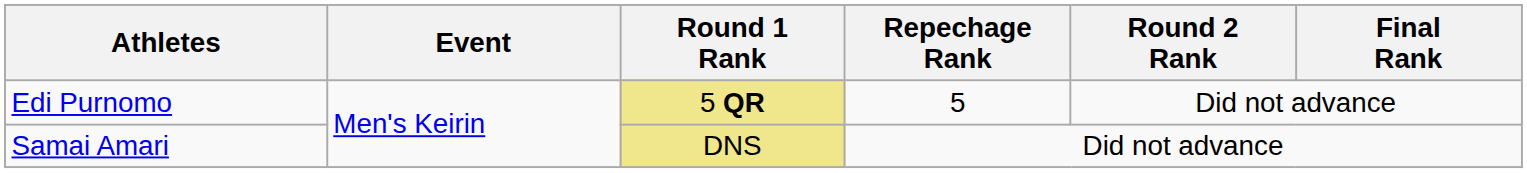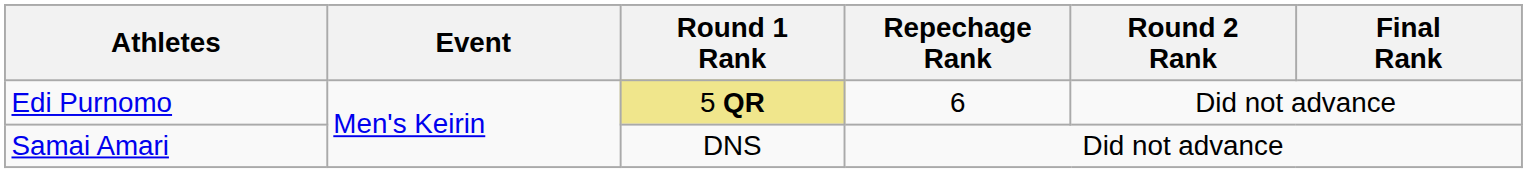 <table class=wikitable style="font-size:90%; text-align:center">
 <tr>
 <th width="160">Athletes</th>
 <th width="145">Event</th>
 <th width="110">Round 1<br>Rank</th>
 <th width="110">Repechage<br>Rank</th>
 <th width="110">Round 2<br>Rank</th>
 <th width="110">Final<br>Rank</th>
 </tr>
 <tr>
 <td align=left><a href='#'>Edi Purnomo</a></td>
 <td align=left rowspan=2><a href='#'>Men's Keirin</a></td>
 <td style="background: khaki;">5 <strong>QR</strong></td>
-<td>5</td>
+<td>6</td>
 <td colspan=2 align=centre>Did not advance</td>
 </tr>
 <tr>
 <td align=left><a href='#'>Samai Amari</a></td>
-<td style="background: khaki;">DNS</td>
+<td>DNS</td>
 <td colspan=3 align=centre>Did not advance</td>
 </tr>
 </table>
